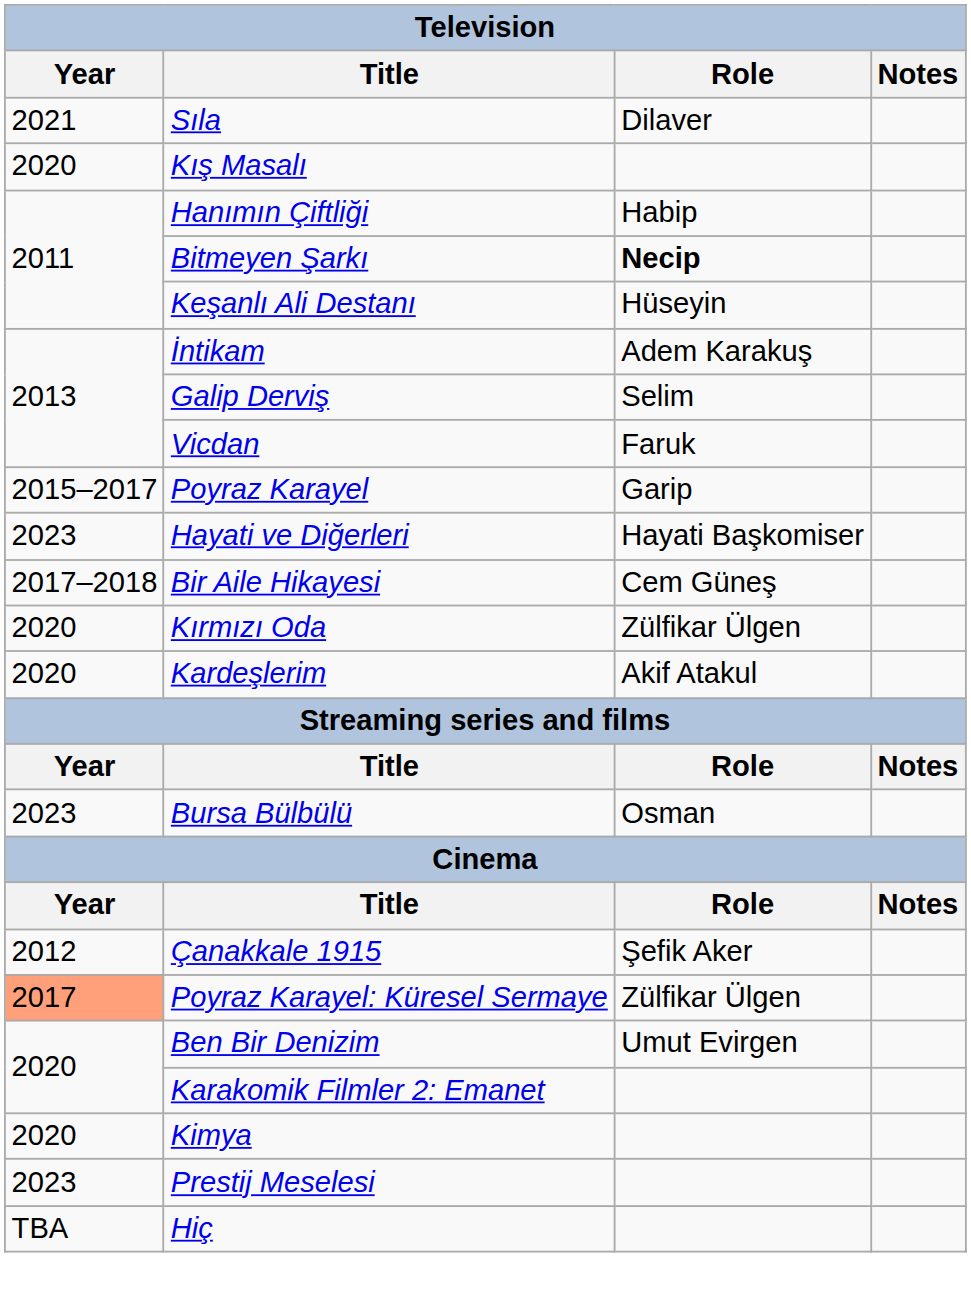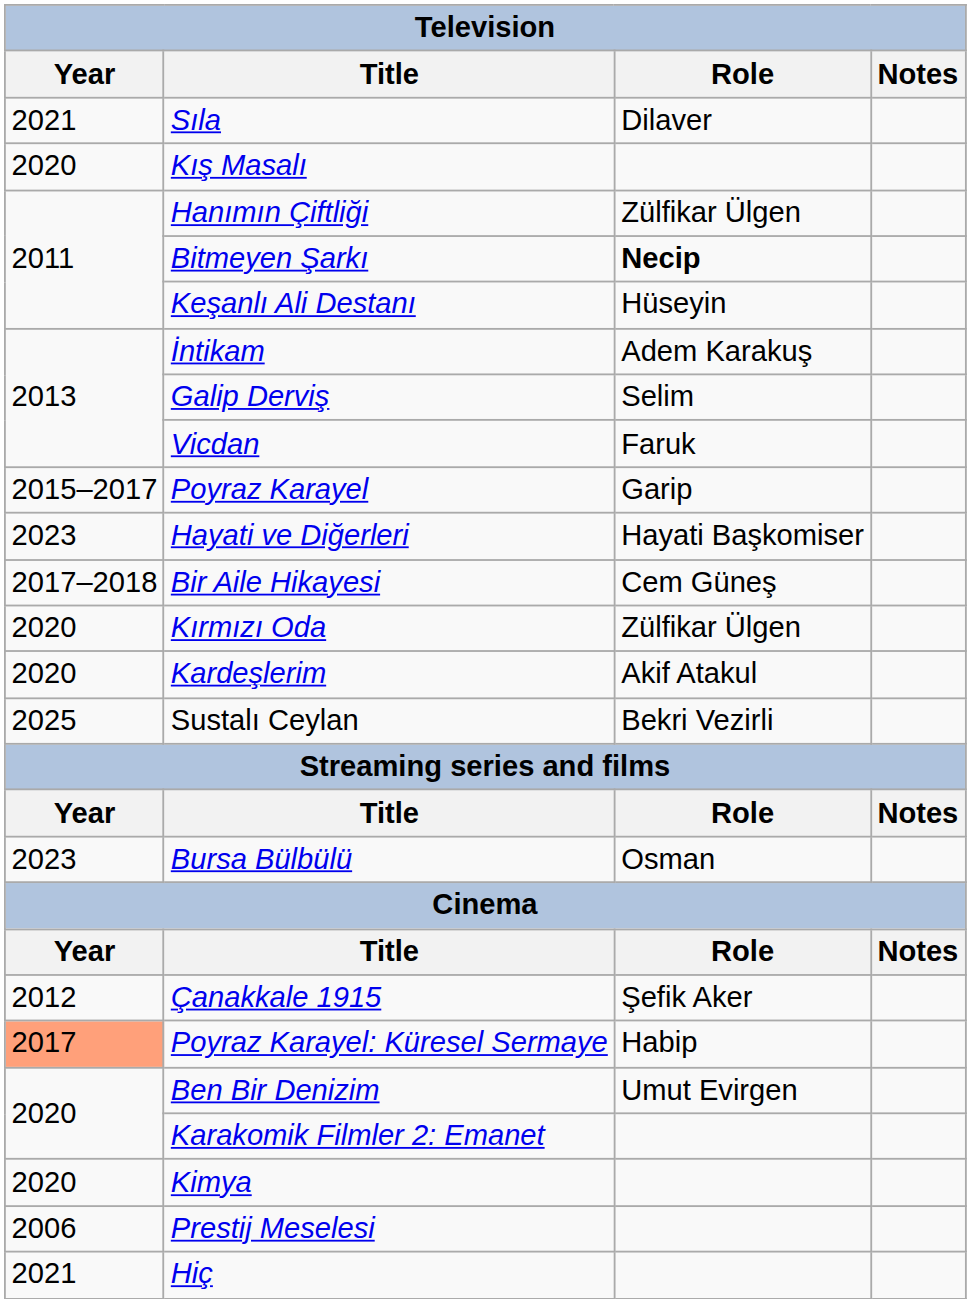 <table class="wikitable">
 <tr>
 <th colspan="4" style="background:LightSteelBlue">Television</th>
 </tr>
 <tr>
 <th>Year</th>
 <th>Title</th>
 <th>Role</th>
 <th>Notes</th>
 </tr>
 <tr>
 <td>2021</td>
 <td><a href='#'><em>Sıla</em></a></td>
 <td>Dilaver</td>
 <td></td>
 </tr>
 <tr>
 <td>2020</td>
 <td><em><a href='#'>Kış Masalı</a></em></td>
 <td></td>
 <td></td>
 </tr>
 <tr>
 <td rowspan="3">2011</td>
 <td><a href='#'><em>Hanımın Çiftliği</em></a></td>
-<td>Habip</td>
+<td>Zülfikar Ülgen</td>
 <td></td>
 </tr>
 <tr>
 <td><em><a href='#'>Bitmeyen Şarkı</a></em></td>
 <td><strong>Necip</strong></td>
 <td></td>
 </tr>
 <tr>
 <td><a href='#'><em>Keşanlı Ali Destanı</em></a></td>
 <td>Hüseyin</td>
 <td></td>
 </tr>
 <tr>
 <td rowspan="3">2013</td>
 <td><em><a href='#'>İntikam</a></em></td>
 <td>Adem Karakuş</td>
 <td></td>
 </tr>
 <tr>
 <td><em><a href='#'>Galip Derviş</a></em></td>
 <td>Selim</td>
 <td></td>
 </tr>
 <tr>
 <td><a href='#'><em>Vicdan</em></a></td>
 <td>Faruk</td>
 <td></td>
 </tr>
 <tr>
 <td>2015–2017</td>
 <td><em><a href='#'>Poyraz Karayel</a></em></td>
 <td>Garip</td>
 <td></td>
 </tr>
 <tr>
 <td>2023</td>
 <td><em><a href='#'>Hayati ve Diğerleri</a></em></td>
 <td>Hayati Başkomiser</td>
 <td></td>
 </tr>
 <tr>
 <td>2017–2018</td>
 <td><em><a href='#'>Bir Aile Hikayesi</a></em></td>
 <td>Cem Güneş</td>
 <td></td>
 </tr>
 <tr>
 <td>2020</td>
 <td><em><a href='#'>Kırmızı Oda</a></em></td>
 <td>Zülfikar Ülgen</td>
 <td></td>
 </tr>
 <tr>
 <td>2020</td>
 <td><em><a href='#'>Kardeşlerim</a></em></td>
 <td>Akif Atakul</td>
 <td></td>
 </tr>
 <tr>
+<td>2025</td>
+<td>Sustalı Ceylan</td>
+<td>Bekri Vezirli</td>
+<td></td>
+</tr>
+<tr>
 <th colspan="4" style="background:LightSteelBlue">Streaming series and films</th>
 </tr>
 <tr>
 <th>Year</th>
 <th>Title</th>
 <th>Role</th>
 <th>Notes</th>
 </tr>
 <tr>
 <td>2023</td>
 <td><em><a href='#'>Bursa Bülbülü</a></em></td>
 <td>Osman</td>
 <td></td>
 </tr>
 <tr>
 <th colspan="4" style="background:LightSteelBlue">Cinema</th>
 </tr>
 <tr>
 <th>Year</th>
 <th>Title</th>
 <th>Role</th>
 <th>Notes</th>
 </tr>
 <tr>
 <td>2012</td>
 <td><em><a href='#'>Çanakkale 1915</a></em></td>
 <td>Şefik Aker</td>
 <td></td>
 </tr>
 <tr>
 <td style="background: lightsalmon;">2017</td>
 <td><em><a href='#'>Poyraz Karayel: Küresel Sermaye</a></em></td>
-<td>Zülfikar Ülgen</td>
+<td>Habip</td>
 <td></td>
 </tr>
 <tr>
 <td rowspan="2">2020</td>
 <td><em><a href='#'>Ben Bir Denizim</a></em></td>
 <td>Umut Evirgen</td>
 <td></td>
 </tr>
 <tr>
 <td><em><a href='#'>Karakomik Filmler 2: Emanet</a></em></td>
 <td></td>
 <td></td>
 </tr>
 <tr>
 <td>2020</td>
 <td><a href='#'><em>Kimya</em></a></td>
 <td></td>
 <td></td>
 </tr>
 <tr>
-<td>2023</td>
+<td>2006</td>
 <td><em><a href='#'>Prestij Meselesi</a></em></td>
 <td></td>
 <td></td>
 </tr>
 <tr>
-<td>TBA</td>
+<td>2021</td>
 <td><a href='#'><em>Hiç</em></a></td>
 <td></td>
 <td></td>
 </tr>
 </table>
